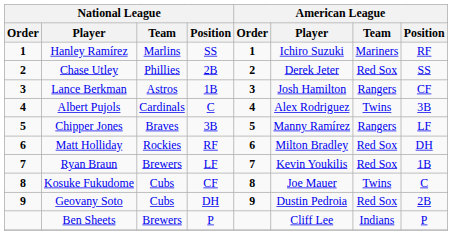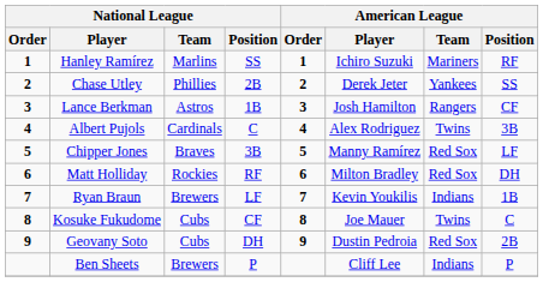 <table class="wikitable" style="font-size: 100%; text-align:center;">
 <tr>
 <th colspan="4">National League</th>
 <th colspan="4">American League</th>
 </tr>
 <tr>
 <th>Order</th>
 <th>Player</th>
 <th>Team</th>
 <th>Position</th>
 <th>Order</th>
 <th>Player</th>
 <th>Team</th>
 <th>Position</th>
 </tr>
 <tr>
 <td><strong>1</strong></td>
 <td><a href='#'>Hanley Ramírez</a></td>
 <td><a href='#'>Marlins</a></td>
 <td><a href='#'>SS</a></td>
 <td><strong>1</strong></td>
 <td><a href='#'>Ichiro Suzuki</a></td>
 <td><a href='#'>Mariners</a></td>
 <td><a href='#'>RF</a></td>
 </tr>
 <tr>
 <td><strong>2</strong></td>
 <td><a href='#'>Chase Utley</a></td>
 <td><a href='#'>Phillies</a></td>
 <td><a href='#'>2B</a></td>
 <td><strong>2</strong></td>
 <td><a href='#'>Derek Jeter</a></td>
-<td><a href='#'>Red Sox</a></td>
+<td><a href='#'>Yankees</a></td>
 <td><a href='#'>SS</a></td>
 </tr>
 <tr>
 <td><strong>3</strong></td>
 <td><a href='#'>Lance Berkman</a></td>
 <td><a href='#'>Astros</a></td>
 <td><a href='#'>1B</a></td>
 <td><strong>3</strong></td>
 <td><a href='#'>Josh Hamilton</a></td>
 <td><a href='#'>Rangers</a></td>
 <td><a href='#'>CF</a></td>
 </tr>
 <tr>
 <td><strong>4</strong></td>
 <td><a href='#'>Albert Pujols</a></td>
 <td><a href='#'>Cardinals</a></td>
 <td><a href='#'>C</a></td>
 <td><strong>4</strong></td>
 <td><a href='#'>Alex Rodriguez</a></td>
 <td><a href='#'>Twins</a></td>
 <td><a href='#'>3B</a></td>
 </tr>
 <tr>
 <td><strong>5</strong></td>
 <td><a href='#'>Chipper Jones</a></td>
 <td><a href='#'>Braves</a></td>
 <td><a href='#'>3B</a></td>
 <td><strong>5</strong></td>
 <td><a href='#'>Manny Ramírez</a></td>
-<td><a href='#'>Rangers</a></td>
+<td><a href='#'>Red Sox</a></td>
 <td><a href='#'>LF</a></td>
 </tr>
 <tr>
 <td><strong>6</strong></td>
 <td><a href='#'>Matt Holliday</a></td>
 <td><a href='#'>Rockies</a></td>
 <td><a href='#'>RF</a></td>
 <td><strong>6</strong></td>
 <td><a href='#'>Milton Bradley</a></td>
 <td><a href='#'>Red Sox</a></td>
 <td><a href='#'>DH</a></td>
 </tr>
 <tr>
 <td><strong>7</strong></td>
 <td><a href='#'>Ryan Braun</a></td>
 <td><a href='#'>Brewers</a></td>
 <td><a href='#'>LF</a></td>
 <td><strong>7</strong></td>
 <td><a href='#'>Kevin Youkilis</a></td>
-<td><a href='#'>Red Sox</a></td>
+<td><a href='#'>Indians</a></td>
 <td><a href='#'>1B</a></td>
 </tr>
 <tr>
 <td><strong>8</strong></td>
 <td><a href='#'>Kosuke Fukudome</a></td>
 <td><a href='#'>Cubs</a></td>
 <td><a href='#'>CF</a></td>
 <td><strong>8</strong></td>
 <td><a href='#'>Joe Mauer</a></td>
 <td><a href='#'>Twins</a></td>
 <td><a href='#'>C</a></td>
 </tr>
 <tr>
 <td><strong>9</strong></td>
 <td><a href='#'>Geovany Soto</a></td>
 <td><a href='#'>Cubs</a></td>
 <td><a href='#'>DH</a></td>
 <td><strong>9</strong></td>
 <td><a href='#'>Dustin Pedroia</a></td>
 <td><a href='#'>Red Sox</a></td>
 <td><a href='#'>2B</a></td>
 </tr>
 <tr>
 <td></td>
 <td><a href='#'>Ben Sheets</a></td>
 <td><a href='#'>Brewers</a></td>
 <td><a href='#'>P</a></td>
 <td></td>
 <td><a href='#'>Cliff Lee</a></td>
 <td><a href='#'>Indians</a></td>
 <td><a href='#'>P</a></td>
 </tr>
 <tr>
 </tr>
 </table>
